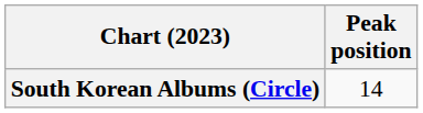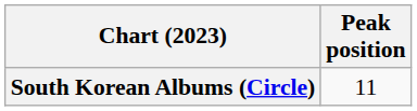 <table class="wikitable plainrowheaders" style="text-align:center;">
 <tr>
 <th scope="col">Chart (2023)</th>
 <th scope="col">Peak<br>position</th>
 </tr>
 <tr>
 <th scope="row">South Korean Albums (<a href='#'>Circle</a>)</th>
-<td>14</td>
+<td>11</td>
 </tr>
 </table>
